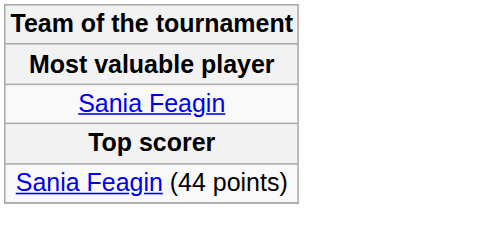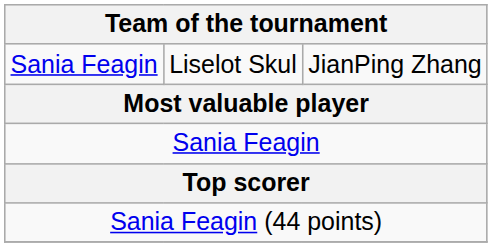 <table class="wikitable" style="text-align:center">
 <tr>
 <th colspan="3">Team of the tournament</th>
+</tr>
+<tr>
+<td> <a href='#'>Sania Feagin</a></td>
+<td> Liselot Skul</td>
+<td> JianPing Zhang</td>
 </tr>
 <tr>
 <th colspan="3">Most valuable player</th>
 </tr>
 <tr>
 <td colspan="3"> <a href='#'>Sania Feagin</a></td>
 </tr>
 <tr>
 <th colspan="3">Top scorer</th>
 </tr>
 <tr>
 <td colspan="3"> <a href='#'>Sania Feagin</a> (44 points)</td>
 </tr>
 <tr>
 </tr>
 </table>
